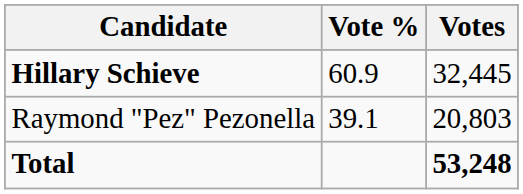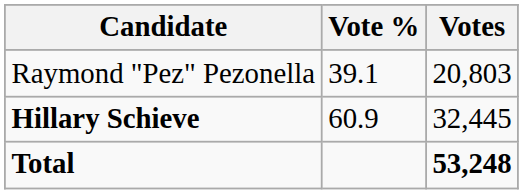 <table class="wikitable">
 <tr>
 <th>Candidate</th>
 <th>Vote %</th>
 <th>Votes</th>
 </tr>
 <tr>
+<td>Raymond "Pez" Pezonella</td>
+<td>39.1</td>
+<td>20,803</td>
+</tr>
+<tr>
 <td><strong>Hillary Schieve</strong></td>
 <td>60.9</td>
 <td>32,445</td>
-</tr>
-<tr>
-<td>Raymond "Pez" Pezonella</td>
-<td>39.1</td>
-<td>20,803</td>
 </tr>
 <tr>
 <td><strong>Total</strong></td>
 <td></td>
 <td><strong>53,248</strong></td>
 </tr>
 </table>
